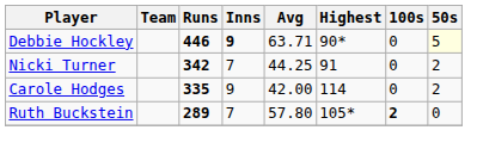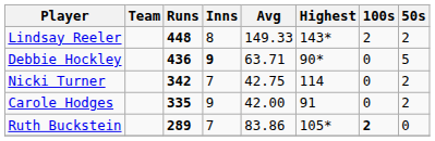 <table class="wikitable">
 <tr>
 <th>Player</th>
 <th>Team</th>
 <th>Runs</th>
 <th>Inns</th>
 <th>Avg</th>
 <th>Highest</th>
 <th>100s</th>
 <th>50s</th>
 </tr>
 <tr>
+<td><a href='#'>Lindsay Reeler</a></td>
+<td></td>
+<td><strong>448</strong></td>
+<td>8</td>
+<td>149.33</td>
+<td>143*</td>
+<td>2</td>
+<td>2</td>
+</tr>
+<tr>
 <td><a href='#'>Debbie Hockley</a></td>
 <td></td>
-<td><strong>446</strong></td>
+<td><strong>436</strong></td>
 <td><strong>9</strong></td>
 <td>63.71</td>
 <td>90*</td>
 <td>0</td>
-<td style="background: lightyellow;">5</td>
+<td>5</td>
 </tr>
 <tr>
 <td><a href='#'>Nicki Turner</a></td>
 <td></td>
 <td><strong>342</strong></td>
 <td>7</td>
-<td>44.25</td>
-<td>91</td>
+<td>42.75</td>
+<td>114</td>
 <td>0</td>
 <td>2</td>
 </tr>
 <tr>
 <td><a href='#'>Carole Hodges</a></td>
 <td></td>
 <td><strong>335</strong></td>
 <td>9</td>
 <td>42.00</td>
-<td>114</td>
+<td>91</td>
 <td>0</td>
 <td>2</td>
 </tr>
 <tr>
 <td><a href='#'>Ruth Buckstein</a></td>
 <td></td>
 <td><strong>289</strong></td>
 <td>7</td>
-<td>57.80</td>
+<td>83.86</td>
 <td>105*</td>
 <td><strong>2</strong></td>
 <td>0</td>
 </tr>
 <tr>
 </tr>
 </table>
